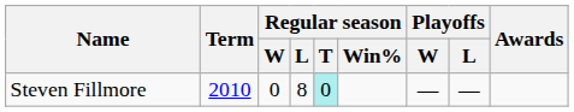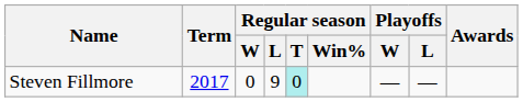 <table class="wikitable" style="text-align:center;">
 <tr>
 <th rowspan="2" style="width:140px;">Name</th>
 <th rowspan="2">Term</th>
 <th colspan="4">Regular season</th>
 <th colspan="2">Playoffs</th>
 <th rowspan="2">Awards</th>
 </tr>
 <tr>
 <th>W</th>
 <th>L</th>
 <th>T</th>
 <th>Win%</th>
 <th>W</th>
 <th>L</th>
 </tr>
 <tr>
 <td align=left>Steven Fillmore</td>
-<td><a href='#'>2010</a></td>
+<td><a href='#'>2017</a></td>
 <td>0</td>
-<td>8</td>
+<td>9</td>
 <td style="background: paleturquoise;">0</td>
 <td></td>
 <td>—</td>
 <td>—</td>
 <td align=left></td>
 </tr>
 </table>
